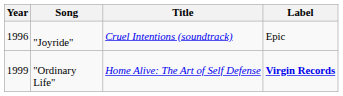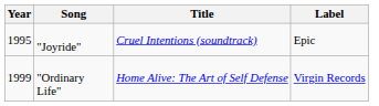 <table class="wikitable">
 <tr>
 <th>Year</th>
 <th width="100">Song</th>
 <th>Title</th>
 <th>Label</th>
 </tr>
 <tr>
-<td>1996</td>
+<td>1995</td>
 <td><br>"Joyride"</td>
 <td><em><a href='#'>Cruel Intentions (soundtrack)</a></em></td>
 <td>Epic</td>
 </tr>
 <tr>
 <td>1999</td>
 <td><br>"Ordinary Life"</td>
 <td><em><a href='#'>Home Alive: The Art of Self Defense</a></em></td>
-<td><strong><a href='#'>Virgin Records</a></strong></td>
+<td><a href='#'>Virgin Records</a></td>
 </tr>
 </table>
